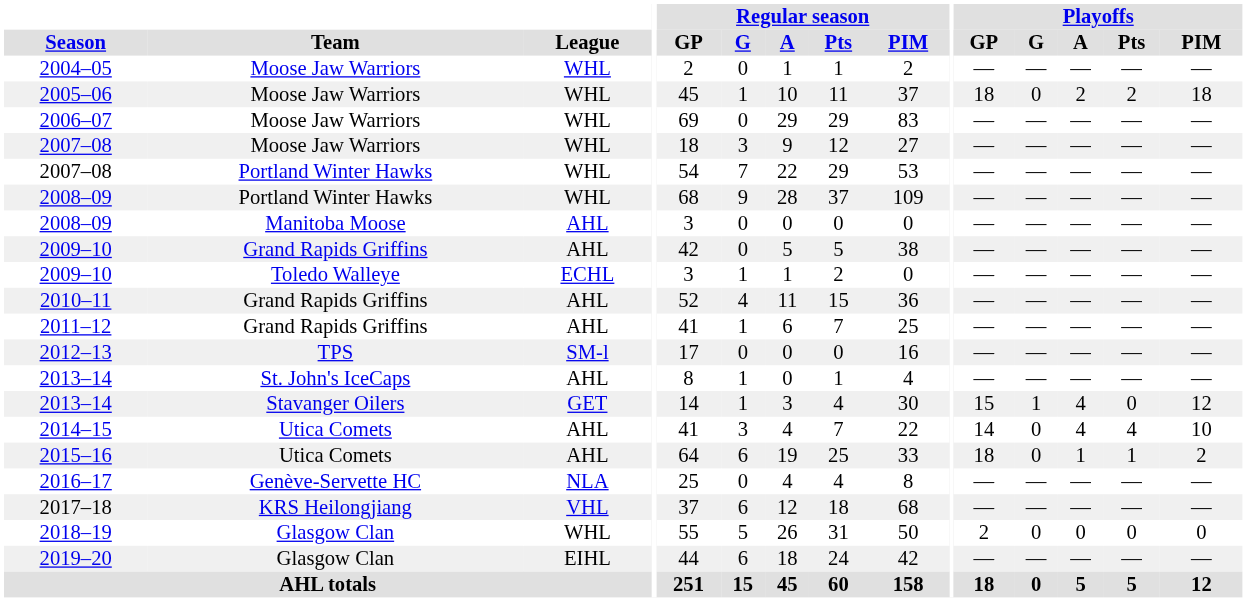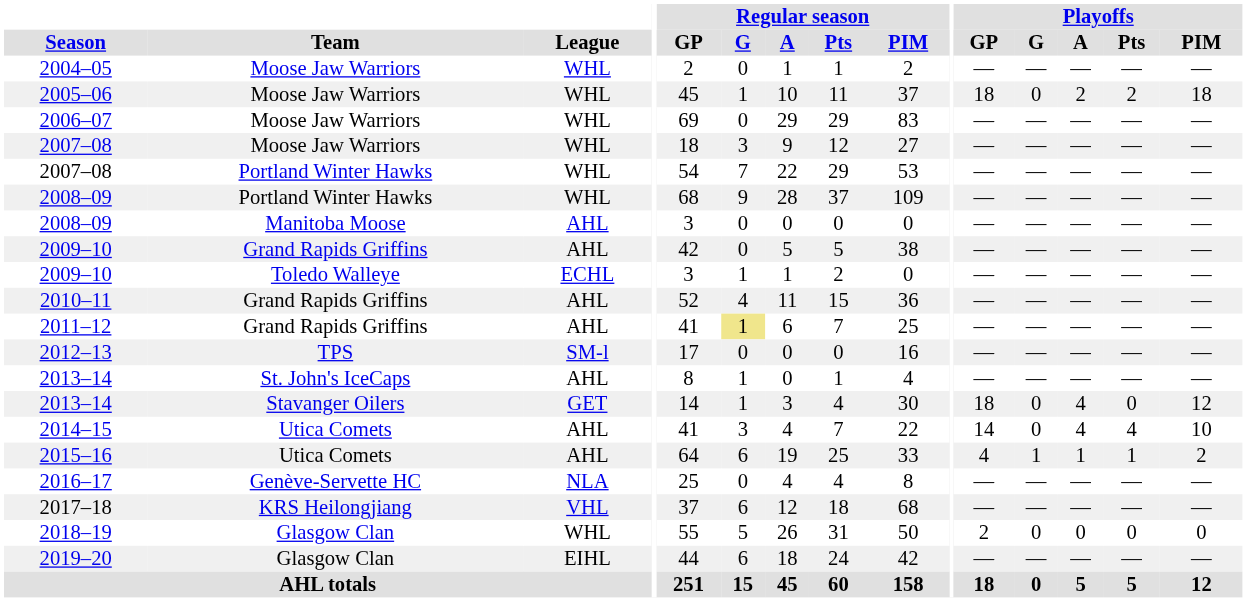 <table border="0" cellpadding="1" cellspacing="0" style="text-align:center; width:60em">
 <tr bgcolor="#e0e0e0">
 <th colspan="3" bgcolor="#ffffff"></th>
 <th rowspan="99" bgcolor="#ffffff"></th>
 <th colspan="5"><a href='#'>Regular season</a></th>
 <th rowspan="99" bgcolor="#ffffff"></th>
 <th colspan="5"><a href='#'>Playoffs</a></th>
 </tr>
 <tr bgcolor="#e0e0e0">
 <th><a href='#'>Season</a></th>
 <th>Team</th>
 <th>League</th>
 <th>GP</th>
 <th><a href='#'>G</a></th>
 <th><a href='#'>A</a></th>
 <th><a href='#'>Pts</a></th>
 <th><a href='#'>PIM</a></th>
 <th>GP</th>
 <th>G</th>
 <th>A</th>
 <th>Pts</th>
 <th>PIM</th>
 </tr>
 <tr align="center">
 <td><a href='#'>2004–05</a></td>
 <td><a href='#'>Moose Jaw Warriors</a></td>
 <td><a href='#'>WHL</a></td>
 <td>2</td>
 <td>0</td>
 <td>1</td>
 <td>1</td>
 <td>2</td>
 <td>—</td>
 <td>—</td>
 <td>—</td>
 <td>—</td>
 <td>—</td>
 </tr>
 <tr align="center" bgcolor="#f0f0f0">
 <td><a href='#'>2005–06</a></td>
 <td>Moose Jaw Warriors</td>
 <td>WHL</td>
 <td>45</td>
 <td>1</td>
 <td>10</td>
 <td>11</td>
 <td>37</td>
 <td>18</td>
 <td>0</td>
 <td>2</td>
 <td>2</td>
 <td>18</td>
 </tr>
 <tr align="center">
 <td><a href='#'>2006–07</a></td>
 <td>Moose Jaw Warriors</td>
 <td>WHL</td>
 <td>69</td>
 <td>0</td>
 <td>29</td>
 <td>29</td>
 <td>83</td>
 <td>—</td>
 <td>—</td>
 <td>—</td>
 <td>—</td>
 <td>—</td>
 </tr>
 <tr align="center" bgcolor="#f0f0f0">
 <td><a href='#'>2007–08</a></td>
 <td>Moose Jaw Warriors</td>
 <td>WHL</td>
 <td>18</td>
 <td>3</td>
 <td>9</td>
 <td>12</td>
 <td>27</td>
 <td>—</td>
 <td>—</td>
 <td>—</td>
 <td>—</td>
 <td>—</td>
 </tr>
 <tr align="center">
 <td>2007–08</td>
 <td><a href='#'>Portland Winter Hawks</a></td>
 <td>WHL</td>
 <td>54</td>
 <td>7</td>
 <td>22</td>
 <td>29</td>
 <td>53</td>
 <td>—</td>
 <td>—</td>
 <td>—</td>
 <td>—</td>
 <td>—</td>
 </tr>
 <tr align="center" bgcolor="#f0f0f0">
 <td><a href='#'>2008–09</a></td>
 <td>Portland Winter Hawks</td>
 <td>WHL</td>
 <td>68</td>
 <td>9</td>
 <td>28</td>
 <td>37</td>
 <td>109</td>
 <td>—</td>
 <td>—</td>
 <td>—</td>
 <td>—</td>
 <td>—</td>
 </tr>
 <tr align="center">
 <td><a href='#'>2008–09</a></td>
 <td><a href='#'>Manitoba Moose</a></td>
 <td><a href='#'>AHL</a></td>
 <td>3</td>
 <td>0</td>
 <td>0</td>
 <td>0</td>
 <td>0</td>
 <td>—</td>
 <td>—</td>
 <td>—</td>
 <td>—</td>
 <td>—</td>
 </tr>
 <tr align="center" bgcolor="#f0f0f0">
 <td><a href='#'>2009–10</a></td>
 <td><a href='#'>Grand Rapids Griffins</a></td>
 <td>AHL</td>
 <td>42</td>
 <td>0</td>
 <td>5</td>
 <td>5</td>
 <td>38</td>
 <td>—</td>
 <td>—</td>
 <td>—</td>
 <td>—</td>
 <td>—</td>
 </tr>
 <tr align="center">
 <td><a href='#'>2009–10</a></td>
 <td><a href='#'>Toledo Walleye</a></td>
 <td><a href='#'>ECHL</a></td>
 <td>3</td>
 <td>1</td>
 <td>1</td>
 <td>2</td>
 <td>0</td>
 <td>—</td>
 <td>—</td>
 <td>—</td>
 <td>—</td>
 <td>—</td>
 </tr>
 <tr align="center" bgcolor="#f0f0f0">
 <td><a href='#'>2010–11</a></td>
 <td>Grand Rapids Griffins</td>
 <td>AHL</td>
 <td>52</td>
 <td>4</td>
 <td>11</td>
 <td>15</td>
 <td>36</td>
 <td>—</td>
 <td>—</td>
 <td>—</td>
 <td>—</td>
 <td>—</td>
 </tr>
 <tr align="center">
 <td><a href='#'>2011–12</a></td>
 <td>Grand Rapids Griffins</td>
 <td>AHL</td>
 <td>41</td>
-<td>1</td>
+<td style="background: khaki;">1</td>
 <td>6</td>
 <td>7</td>
 <td>25</td>
 <td>—</td>
 <td>—</td>
 <td>—</td>
 <td>—</td>
 <td>—</td>
 </tr>
 <tr align="center" bgcolor="#f0f0f0">
 <td><a href='#'>2012–13</a></td>
 <td><a href='#'>TPS</a></td>
 <td><a href='#'>SM-l</a></td>
 <td>17</td>
 <td>0</td>
 <td>0</td>
 <td>0</td>
 <td>16</td>
 <td>—</td>
 <td>—</td>
 <td>—</td>
 <td>—</td>
 <td>—</td>
 </tr>
 <tr align="center">
 <td><a href='#'>2013–14</a></td>
 <td><a href='#'>St. John's IceCaps</a></td>
 <td>AHL</td>
 <td>8</td>
 <td>1</td>
 <td>0</td>
 <td>1</td>
 <td>4</td>
 <td>—</td>
 <td>—</td>
 <td>—</td>
 <td>—</td>
 <td>—</td>
 </tr>
 <tr align="center" bgcolor="#f0f0f0">
 <td><a href='#'>2013–14</a></td>
 <td><a href='#'>Stavanger Oilers</a></td>
 <td><a href='#'>GET</a></td>
 <td>14</td>
 <td>1</td>
 <td>3</td>
 <td>4</td>
 <td>30</td>
-<td>15</td>
-<td>1</td>
+<td>18</td>
+<td>0</td>
 <td>4</td>
 <td>0</td>
 <td>12</td>
 </tr>
 <tr align="center">
 <td><a href='#'>2014–15</a></td>
 <td><a href='#'>Utica Comets</a></td>
 <td>AHL</td>
 <td>41</td>
 <td>3</td>
 <td>4</td>
 <td>7</td>
 <td>22</td>
 <td>14</td>
 <td>0</td>
 <td>4</td>
 <td>4</td>
 <td>10</td>
 </tr>
 <tr align="center" bgcolor="#f0f0f0">
 <td><a href='#'>2015–16</a></td>
 <td>Utica Comets</td>
 <td>AHL</td>
 <td>64</td>
 <td>6</td>
 <td>19</td>
 <td>25</td>
 <td>33</td>
-<td>18</td>
-<td>0</td>
+<td>4</td>
+<td>1</td>
 <td>1</td>
 <td>1</td>
 <td>2</td>
 </tr>
 <tr align="center">
 <td><a href='#'>2016–17</a></td>
 <td><a href='#'>Genève-Servette HC</a></td>
 <td><a href='#'>NLA</a></td>
 <td>25</td>
 <td>0</td>
 <td>4</td>
 <td>4</td>
 <td>8</td>
 <td>—</td>
 <td>—</td>
 <td>—</td>
 <td>—</td>
 <td>—</td>
 </tr>
 <tr align="center" bgcolor="#f0f0f0">
 <td>2017–18</td>
 <td><a href='#'>KRS Heilongjiang</a></td>
 <td><a href='#'>VHL</a></td>
 <td>37</td>
 <td>6</td>
 <td>12</td>
 <td>18</td>
 <td>68</td>
 <td>—</td>
 <td>—</td>
 <td>—</td>
 <td>—</td>
 <td>—</td>
 </tr>
 <tr align="center">
 <td><a href='#'>2018–19</a></td>
 <td><a href='#'>Glasgow Clan</a></td>
 <td>WHL</td>
 <td>55</td>
 <td>5</td>
 <td>26</td>
 <td>31</td>
 <td>50</td>
 <td>2</td>
 <td>0</td>
 <td>0</td>
 <td>0</td>
 <td>0</td>
 </tr>
 <tr>
 </tr>
 <tr align="center" bgcolor="#f0f0f0">
 <td><a href='#'>2019–20</a></td>
 <td>Glasgow Clan</td>
 <td>EIHL</td>
 <td>44</td>
 <td>6</td>
 <td>18</td>
 <td>24</td>
 <td>42</td>
 <td>—</td>
 <td>—</td>
 <td>—</td>
 <td>—</td>
 <td>—</td>
 </tr>
 <tr bgcolor="#e0e0e0">
 <th colspan="3">AHL totals</th>
 <th>251</th>
 <th>15</th>
 <th>45</th>
 <th>60</th>
 <th>158</th>
 <th>18</th>
 <th>0</th>
 <th>5</th>
 <th>5</th>
 <th>12</th>
 </tr>
 </table>
